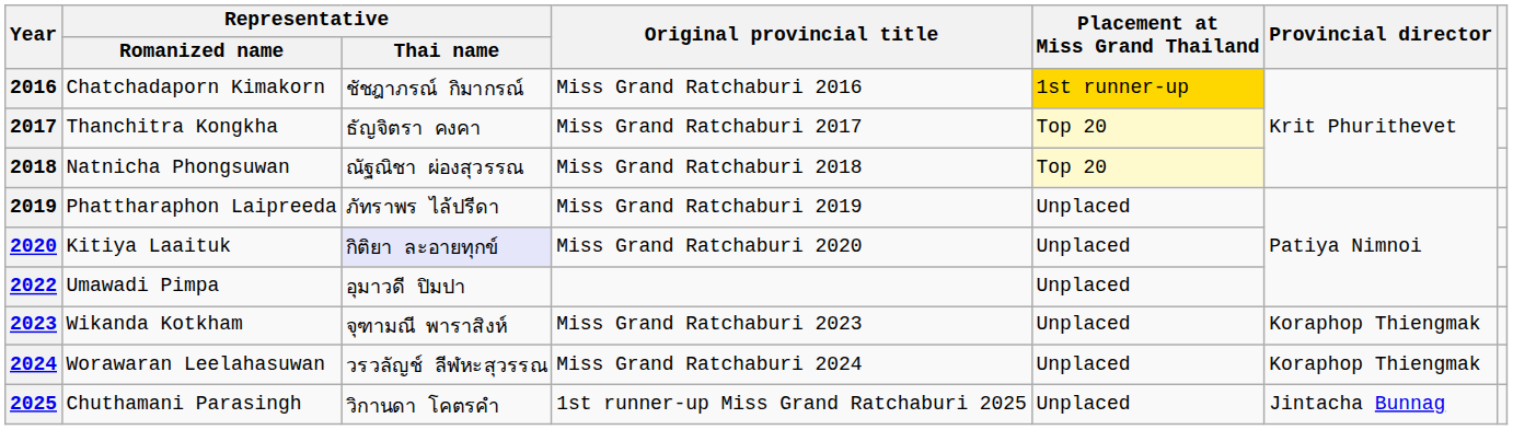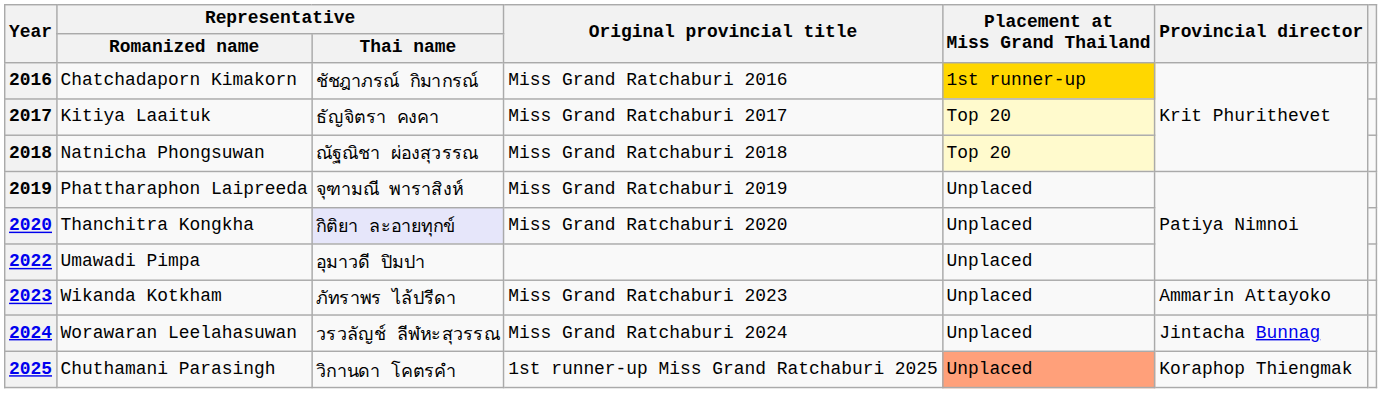 <table class="wikitable defaultcenter col2left col3left col6left" style="font-size:95%;">
 <tr>
 <th rowspan=2>Year</th>
 <th colspan=2>Representative</th>
 <th rowspan=2>Original provincial title</th>
 <th rowspan=2>Placement at<br>Miss Grand Thailand</th>
 <th rowspan=2>Provincial director</th>
 <th rowspan=2></th>
 </tr>
 <tr>
 <th>Romanized name</th>
 <th>Thai name</th>
 </tr>
 <tr>
 <th>2016</th>
 <td>Chatchadaporn Kimakorn</td>
 <td>ชัชฎาภรณ์ กิมากรณ์</td>
 <td>Miss Grand Ratchaburi 2016</td>
 <td bgcolor=gold>1st runner-up</td>
 <td rowspan=3>Krit Phurithevet</td>
 <td></td>
 </tr>
 <tr>
 <th>2017</th>
-<td>Thanchitra Kongkha</td>
+<td>Kitiya Laaituk</td>
 <td>ธัญจิตรา คงคา</td>
 <td>Miss Grand Ratchaburi 2017</td>
 <td bgcolor=#FFFACD>Top 20</td>
 <td></td>
 </tr>
 <tr>
 <th>2018</th>
 <td>Natnicha Phongsuwan</td>
 <td>ณัฐณิชา ผ่องสุวรรณ</td>
 <td>Miss Grand Ratchaburi 2018</td>
 <td bgcolor=#FFFACD>Top 20</td>
 <td></td>
 </tr>
 <tr>
 <th>2019</th>
 <td>Phattharaphon Laipreeda</td>
-<td>ภัทราพร ไล้ปรีดา</td>
+<td>จุฑามณี พาราสิงห์</td>
 <td>Miss Grand Ratchaburi 2019</td>
 <td>Unplaced</td>
 <td rowspan=3>Patiya Nimnoi</td>
 <td></td>
 </tr>
 <tr>
 <th><a href='#'>2020</a></th>
-<td>Kitiya Laaituk</td>
+<td>Thanchitra Kongkha</td>
 <td style="background: lavender;">กิติยา ละอายทุกข์</td>
 <td>Miss Grand Ratchaburi 2020</td>
 <td>Unplaced</td>
 <td></td>
 </tr>
 <tr>
 <th><a href='#'>2022</a></th>
 <td>Umawadi Pimpa</td>
 <td>อุมาวดี ปิมปา</td>
 <td></td>
 <td>Unplaced</td>
 <td></td>
 </tr>
 <tr>
 <th><a href='#'>2023</a></th>
 <td>Wikanda Kotkham</td>
-<td>จุฑามณี พาราสิงห์</td>
+<td>ภัทราพร ไล้ปรีดา</td>
 <td>Miss Grand Ratchaburi 2023</td>
 <td>Unplaced</td>
-<td>Koraphop Thiengmak</td>
+<td>Ammarin Attayoko</td>
 <td></td>
 </tr>
 <tr>
 <th><a href='#'>2024</a></th>
 <td>Worawaran Leelahasuwan</td>
 <td>วรวลัญช์ ลีฬหะสุวรรณ</td>
 <td>Miss Grand Ratchaburi 2024</td>
 <td>Unplaced</td>
-<td>Koraphop Thiengmak</td>
+<td>Jintacha <a href='#'>Bunnag</a></td>
 <td></td>
 </tr>
 <tr>
 <th><a href='#'>2025</a></th>
 <td>Chuthamani Parasingh</td>
 <td>วิกานดา โคตรคำ</td>
 <td>1st runner-up Miss Grand Ratchaburi 2025</td>
-<td>Unplaced</td>
-<td>Jintacha <a href='#'>Bunnag</a></td>
+<td style="background: lightsalmon;">Unplaced</td>
+<td>Koraphop Thiengmak</td>
 <td></td>
 </tr>
 </table>
